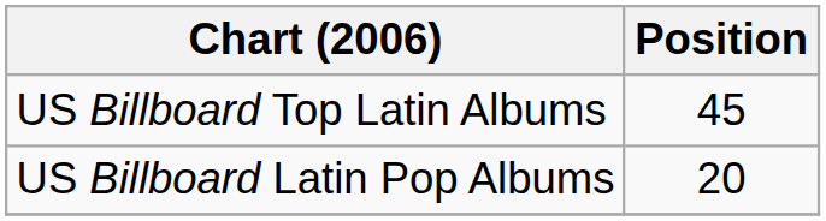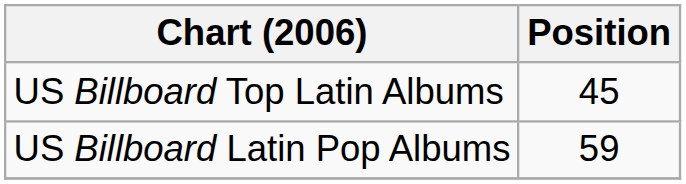 <table class="wikitable sortable">
 <tr>
 <th>Chart (2006)</th>
 <th>Position</th>
 </tr>
 <tr>
 <td>US <em>Billboard</em> Top Latin Albums</td>
 <td style="text-align:center;">45</td>
 </tr>
 <tr>
 <td>US <em>Billboard</em> Latin Pop Albums</td>
-<td style="text-align:center;">20</td>
+<td style="text-align:center;">59</td>
 </tr>
 <tr>
 </tr>
 </table>
